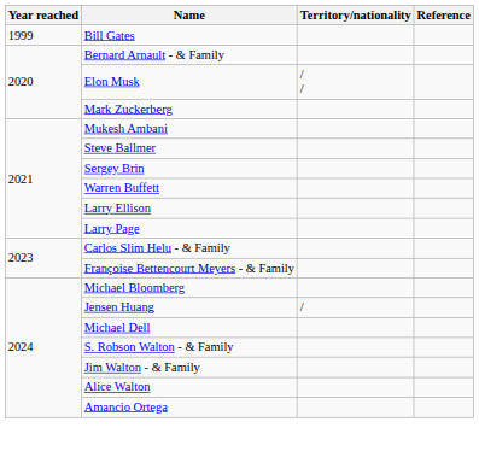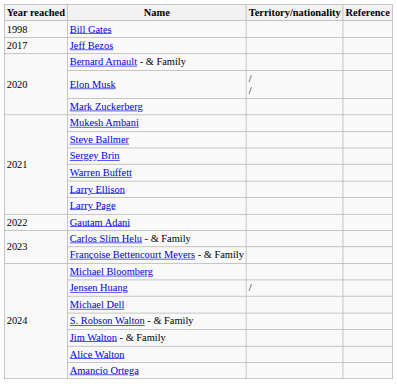 <table class="wikitable">
 <tr>
 <th>Year reached</th>
 <th>Name</th>
 <th>Territory/nationality</th>
 <th>Reference</th>
 </tr>
 <tr>
-<td>1999</td>
+<td>1998</td>
 <td><a href='#'>Bill Gates</a></td>
+<td></td>
+<td></td>
+</tr>
+<tr>
+<td>2017</td>
+<td><a href='#'>Jeff Bezos</a></td>
 <td></td>
 <td></td>
 </tr>
 <tr>
 <td rowspan="3">2020</td>
 <td><a href='#'>Bernard Arnault</a> - & Family</td>
 <td></td>
 <td></td>
 </tr>
 <tr>
 <td><a href='#'>Elon Musk</a></td>
 <td>/<br>/<br></td>
 <td></td>
 </tr>
 <tr>
 <td><a href='#'>Mark Zuckerberg</a></td>
 <td></td>
 <td></td>
 </tr>
 <tr>
 <td rowspan="6">2021</td>
 <td><a href='#'>Mukesh Ambani</a></td>
 <td></td>
 <td></td>
 </tr>
 <tr>
 <td><a href='#'>Steve Ballmer</a></td>
 <td></td>
 <td></td>
 </tr>
 <tr>
 <td><a href='#'>Sergey Brin</a></td>
 <td></td>
 <td></td>
 </tr>
 <tr>
 <td><a href='#'>Warren Buffett</a></td>
 <td></td>
 <td></td>
 </tr>
 <tr>
 <td><a href='#'>Larry Ellison</a></td>
 <td></td>
 <td></td>
 </tr>
 <tr>
 <td><a href='#'>Larry Page</a></td>
 <td></td>
 <td></td>
 </tr>
 <tr>
+<td>2022</td>
+<td><a href='#'>Gautam Adani</a></td>
+<td></td>
+<td></td>
+</tr>
+<tr>
 <td rowspan="2">2023</td>
 <td><a href='#'>Carlos Slim Helu</a> - & Family</td>
 <td></td>
 <td></td>
 </tr>
 <tr>
 <td><a href='#'>Françoise Bettencourt Meyers</a> - & Family</td>
 <td></td>
 <td></td>
 </tr>
 <tr>
 <td rowspan="7">2024</td>
 <td><a href='#'>Michael Bloomberg</a></td>
 <td></td>
 <td></td>
 </tr>
 <tr>
 <td><a href='#'>Jensen Huang</a></td>
 <td>/<br></td>
 <td></td>
 </tr>
 <tr>
 <td><a href='#'>Michael Dell</a></td>
 <td></td>
 <td></td>
 </tr>
 <tr>
 <td><a href='#'>S. Robson Walton</a> - & Family</td>
 <td></td>
 <td></td>
 </tr>
 <tr>
 <td><a href='#'>Jim Walton</a> - & Family</td>
 <td></td>
 <td></td>
 </tr>
 <tr>
 <td><a href='#'>Alice Walton</a></td>
 <td></td>
 <td></td>
 </tr>
 <tr>
 <td><a href='#'>Amancio Ortega</a></td>
 <td></td>
 <td></td>
 </tr>
 </table>
